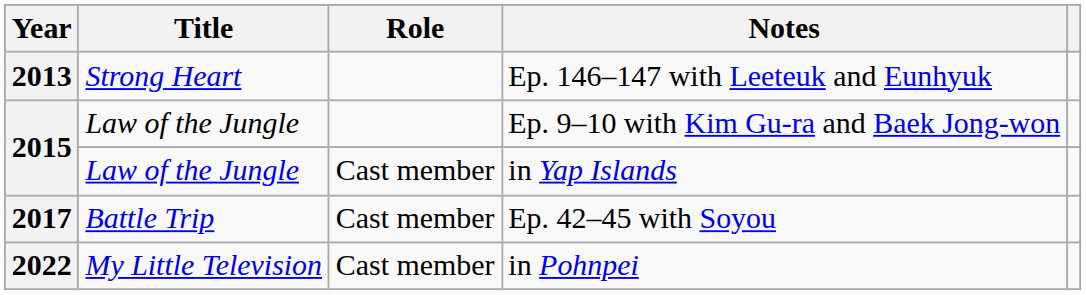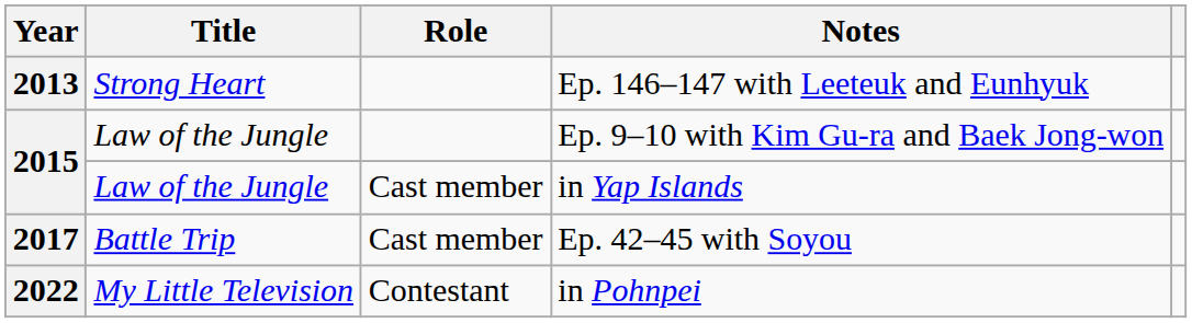 <table class="wikitable plainrowheaders sortable">
 <tr>
 <th scope="col">Year</th>
 <th scope="col">Title</th>
 <th scope="col">Role</th>
 <th scope="col">Notes</th>
 <th scope="col" class="unsortable"></th>
 </tr>
 <tr>
 <th scope="row">2013</th>
 <td><em><a href='#'>Strong Heart</a></em></td>
 <td></td>
 <td>Ep. 146–147 with <a href='#'>Leeteuk</a> and <a href='#'>Eunhyuk</a></td>
 <td style="text-align:center"></td>
 </tr>
 <tr>
 <th scope="row" rowspan="2">2015</th>
 <td><em>Law of the Jungle</em></td>
 <td></td>
 <td>Ep. 9–10 with <a href='#'>Kim Gu-ra</a> and <a href='#'>Baek Jong-won</a></td>
 <td style="text-align:center"></td>
 </tr>
 <tr>
 <td><em><a href='#'>Law of the Jungle</a></em></td>
 <td>Cast member</td>
 <td>in <em><a href='#'>Yap Islands</a></em></td>
 <td style="text-align:center"></td>
 </tr>
 <tr>
 <th scope="row">2017</th>
 <td><em><a href='#'>Battle Trip</a></em></td>
 <td>Cast member</td>
 <td>Ep. 42–45 with <a href='#'>Soyou</a></td>
 <td style="text-align:center"></td>
 </tr>
 <tr>
 <th scope="row">2022</th>
 <td><em><a href='#'>My Little Television</a></em></td>
-<td>Cast member</td>
+<td>Contestant</td>
 <td>in <em><a href='#'>Pohnpei</a></em></td>
 <td style="text-align:center"></td>
 </tr>
 </table>
